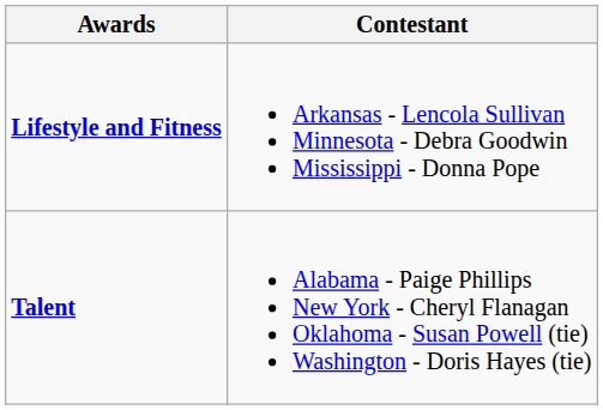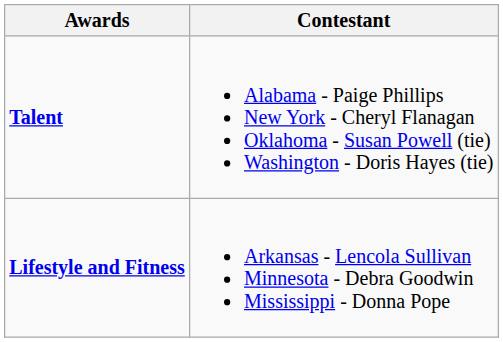 <table class="wikitable">
 <tr>
 <th>Awards</th>
 <th>Contestant</th>
 </tr>
 <tr>
+<td><strong><a href='#'>Talent</a></strong></td>
+<td><br><ul><li> <a href='#'>Alabama</a> - Paige Phillips</li><li> <a href='#'>New York</a> - Cheryl Flanagan</li><li> <a href='#'>Oklahoma</a> - <a href='#'>Susan Powell</a> (tie)</li><li> <a href='#'>Washington</a> - Doris Hayes (tie)</li></ul></td>
+</tr>
+<tr>
 <td><strong><a href='#'>Lifestyle and Fitness</a></strong></td>
 <td><br><ul><li> <a href='#'>Arkansas</a> - <a href='#'>Lencola Sullivan</a></li><li> <a href='#'>Minnesota</a> - Debra Goodwin</li><li> <a href='#'>Mississippi</a> - Donna Pope</li></ul></td>
 </tr>
-<tr>
-<td><strong><a href='#'>Talent</a></strong></td>
-<td><br><ul><li> <a href='#'>Alabama</a> - Paige Phillips</li><li> <a href='#'>New York</a> - Cheryl Flanagan</li><li> <a href='#'>Oklahoma</a> - <a href='#'>Susan Powell</a> (tie)</li><li> <a href='#'>Washington</a> - Doris Hayes (tie)</li></ul></td>
-</tr>
 </table>
